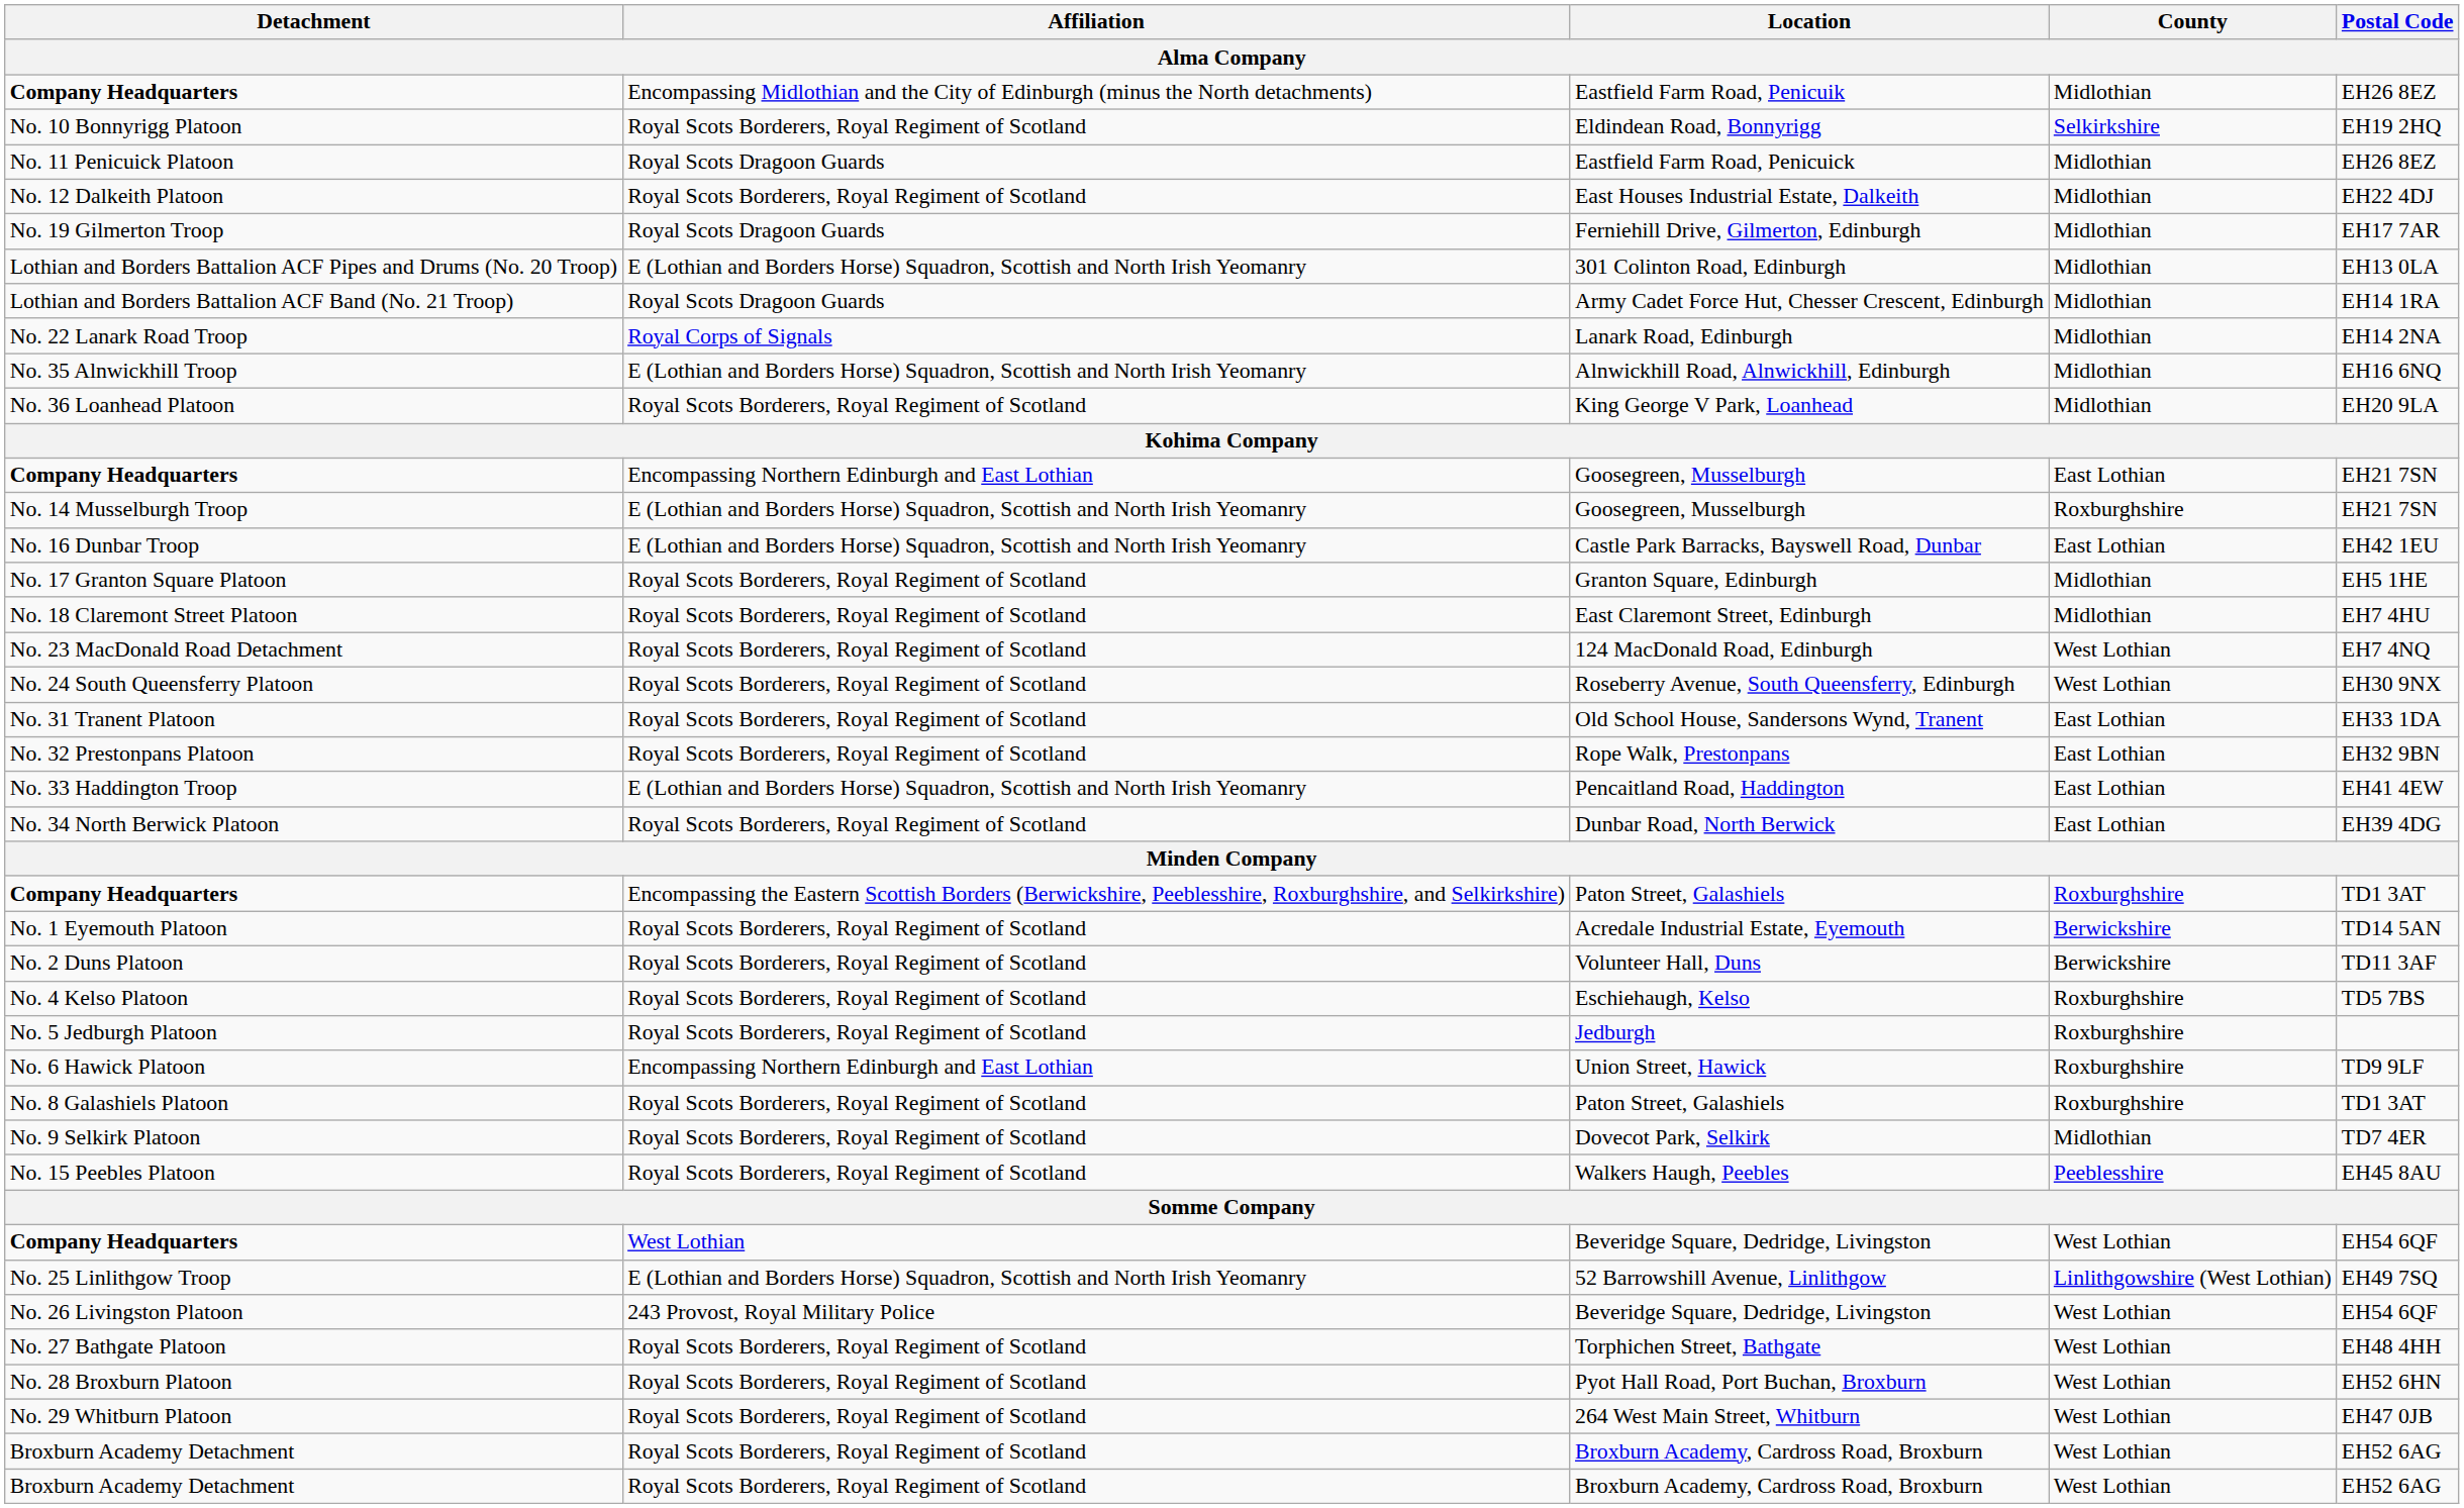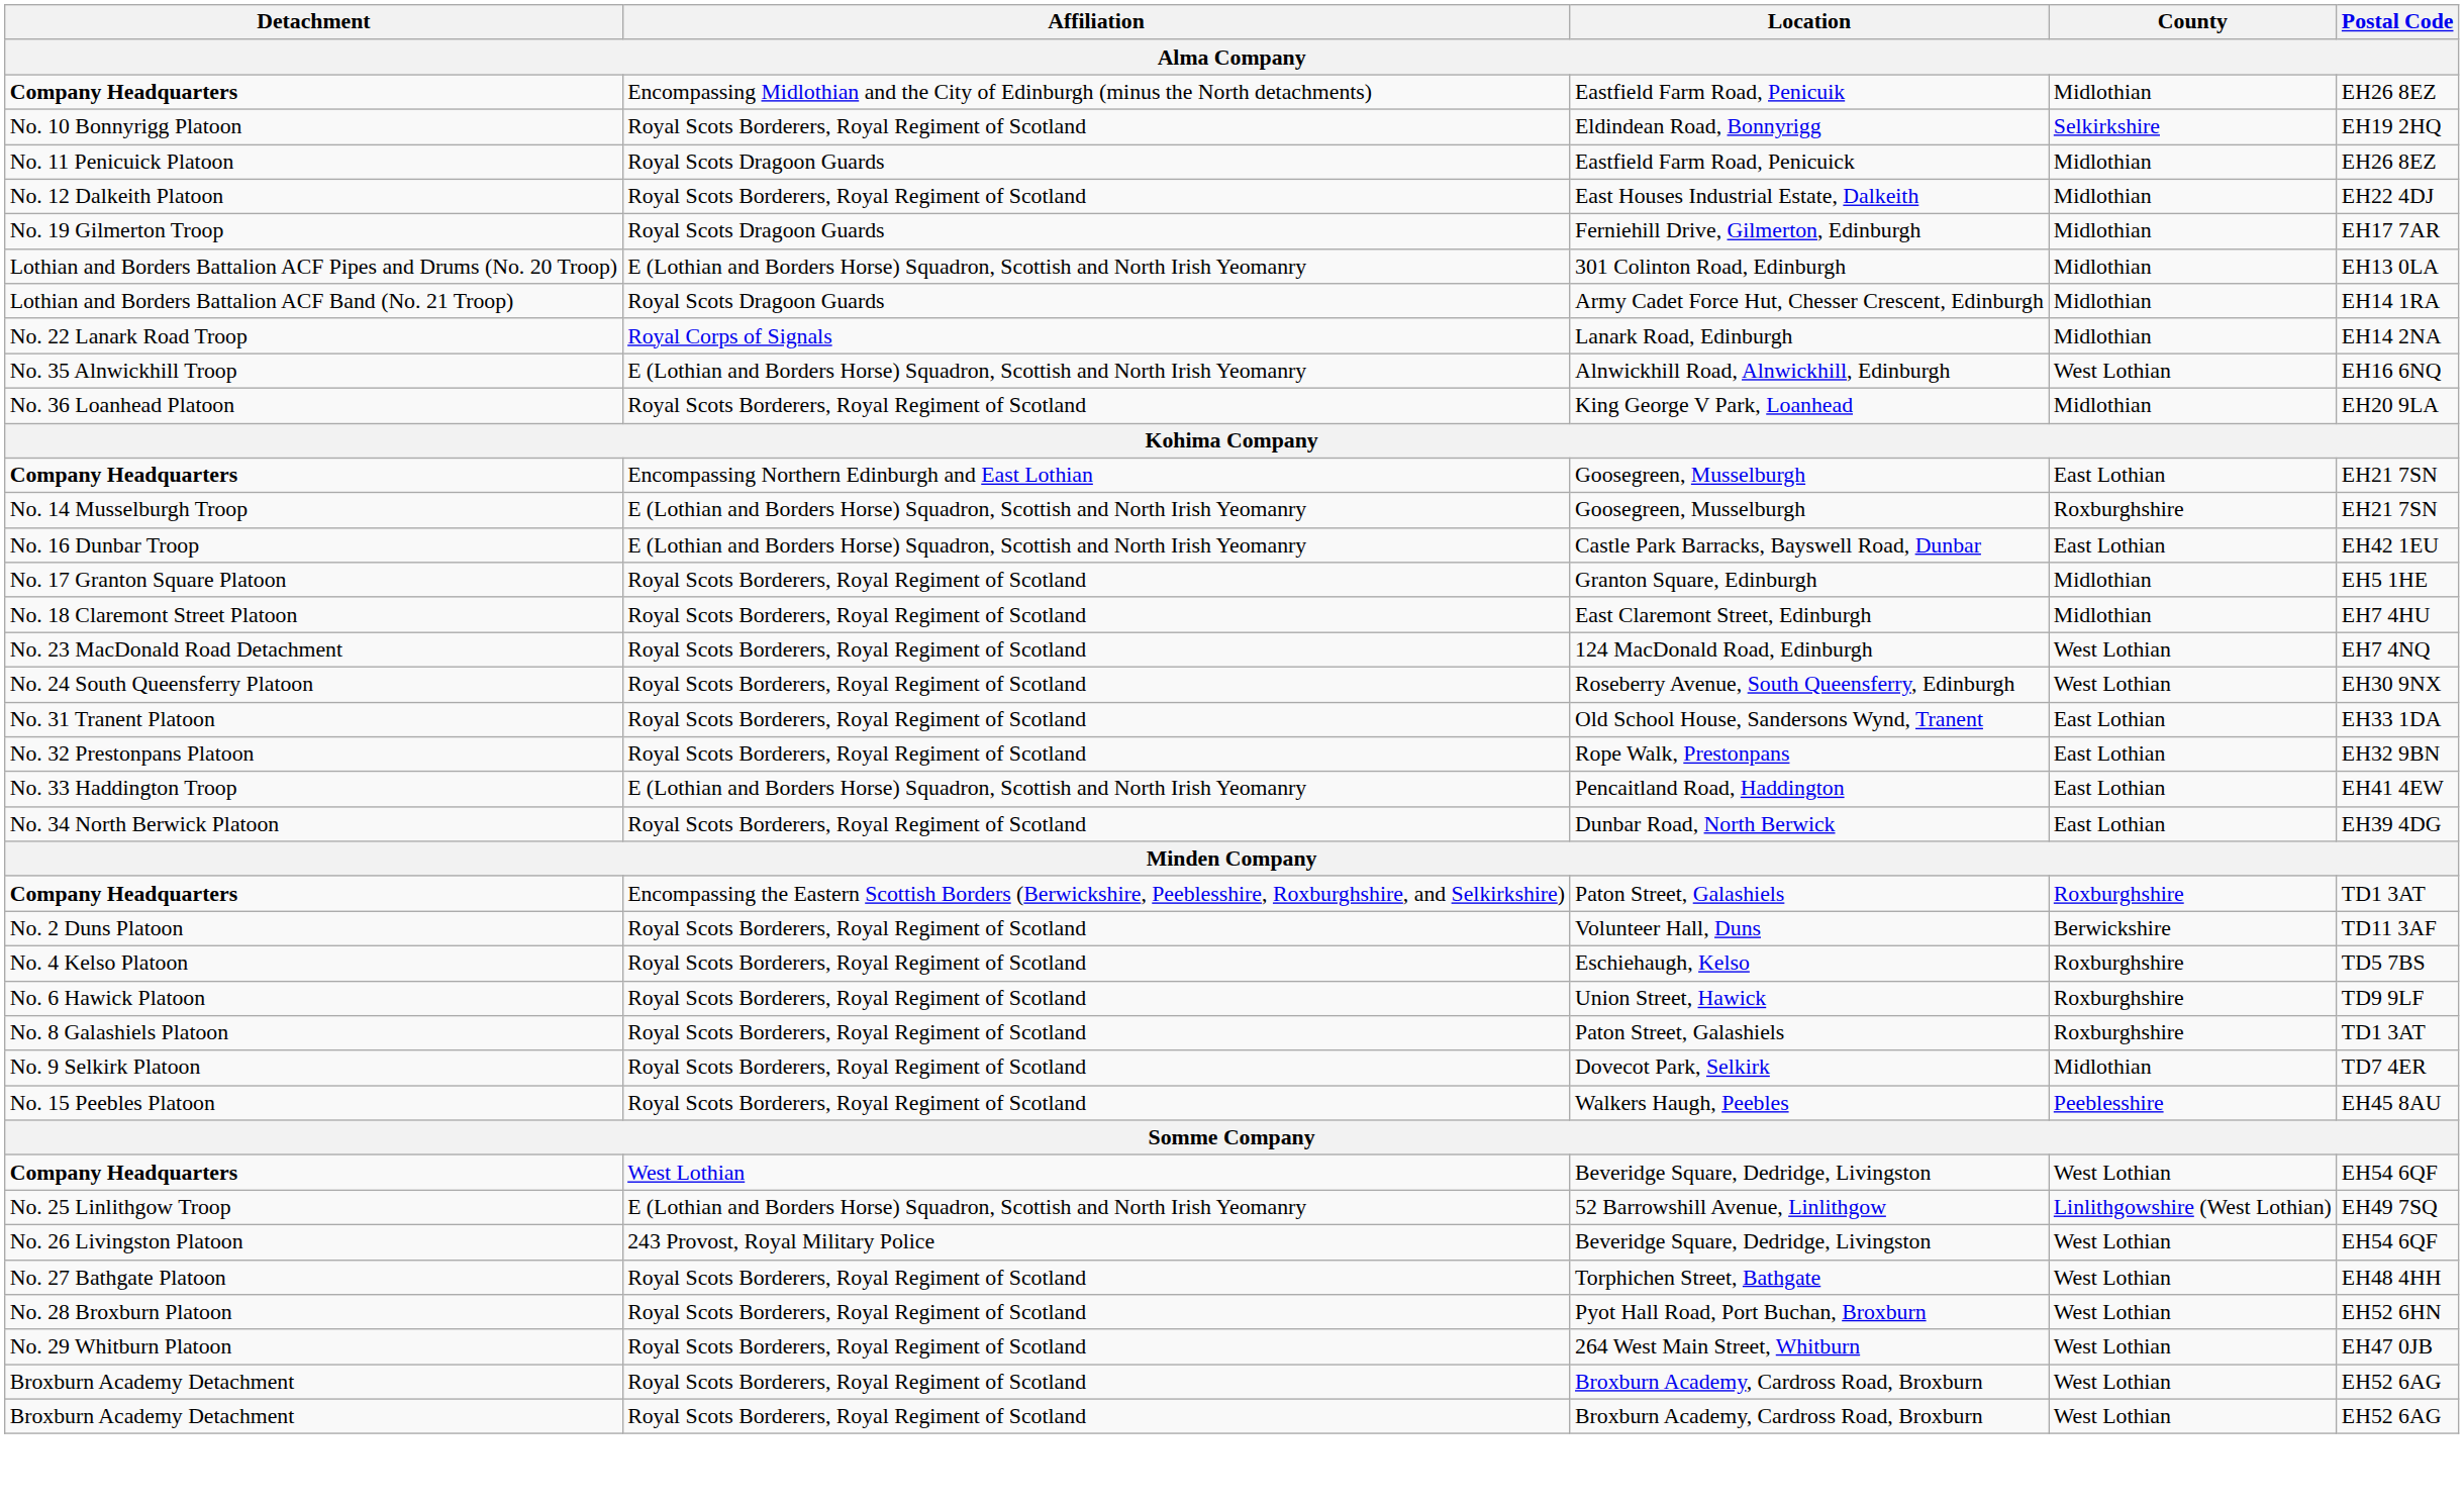 <table class="wikitable sortable">
 <tr>
 <th>Detachment</th>
 <th>Affiliation</th>
 <th>Location</th>
 <th>County</th>
 <th><a href='#'>Postal Code</a></th>
 </tr>
 <tr>
 <th colspan="5">Alma Company</th>
 </tr>
 <tr>
 <td><strong>Company Headquarters</strong></td>
 <td>Encompassing <a href='#'>Midlothian</a> and the City of Edinburgh (minus the North detachments)</td>
 <td>Eastfield Farm Road, <a href='#'>Penicuik</a></td>
 <td>Midlothian</td>
 <td>EH26 8EZ</td>
 </tr>
 <tr>
 <td>No. 10 Bonnyrigg Platoon</td>
 <td>Royal Scots Borderers, Royal Regiment of Scotland</td>
 <td>Eldindean Road, <a href='#'>Bonnyrigg</a></td>
 <td><a href='#'>Selkirkshire</a></td>
 <td>EH19 2HQ</td>
 </tr>
 <tr>
 <td>No. 11 Penicuick Platoon</td>
 <td>Royal Scots Dragoon Guards</td>
 <td>Eastfield Farm Road, Penicuick</td>
 <td>Midlothian</td>
 <td>EH26 8EZ</td>
 </tr>
 <tr>
 <td>No. 12 Dalkeith Platoon</td>
 <td>Royal Scots Borderers, Royal Regiment of Scotland</td>
 <td>East Houses Industrial Estate, <a href='#'>Dalkeith</a></td>
 <td>Midlothian</td>
 <td>EH22 4DJ</td>
 </tr>
 <tr>
 <td>No. 19 Gilmerton Troop</td>
 <td>Royal Scots Dragoon Guards</td>
 <td>Ferniehill Drive, <a href='#'>Gilmerton</a>, Edinburgh</td>
 <td>Midlothian</td>
 <td>EH17 7AR</td>
 </tr>
 <tr>
 <td>Lothian and Borders Battalion ACF Pipes and Drums (No. 20 Troop)</td>
 <td>E (Lothian and Borders Horse) Squadron, Scottish and North Irish Yeomanry</td>
 <td>301 Colinton Road, Edinburgh</td>
 <td>Midlothian</td>
 <td>EH13 0LA</td>
 </tr>
 <tr>
 <td>Lothian and Borders Battalion ACF Band (No. 21 Troop)</td>
 <td>Royal Scots Dragoon Guards</td>
 <td>Army Cadet Force Hut, Chesser Crescent, Edinburgh</td>
 <td>Midlothian</td>
 <td>EH14 1RA</td>
 </tr>
 <tr>
 <td>No. 22 Lanark Road Troop</td>
 <td><a href='#'>Royal Corps of Signals</a></td>
 <td>Lanark Road, Edinburgh</td>
 <td>Midlothian</td>
 <td>EH14 2NA</td>
 </tr>
 <tr>
 <td>No. 35 Alnwickhill Troop</td>
 <td>E (Lothian and Borders Horse) Squadron, Scottish and North Irish Yeomanry</td>
 <td>Alnwickhill Road, <a href='#'>Alnwickhill</a>, Edinburgh</td>
-<td>Midlothian</td>
+<td>West Lothian</td>
 <td>EH16 6NQ</td>
 </tr>
 <tr>
 <td>No. 36 Loanhead Platoon</td>
 <td>Royal Scots Borderers, Royal Regiment of Scotland</td>
 <td>King George V Park, <a href='#'>Loanhead</a></td>
 <td>Midlothian</td>
 <td>EH20 9LA</td>
 </tr>
 <tr>
 <th colspan="5">Kohima Company</th>
 </tr>
 <tr>
 <td><strong>Company Headquarters</strong></td>
 <td>Encompassing Northern Edinburgh and <a href='#'>East Lothian</a></td>
 <td>Goosegreen, <a href='#'>Musselburgh</a></td>
 <td>East Lothian</td>
 <td>EH21 7SN</td>
 </tr>
 <tr>
 <td>No. 14 Musselburgh Troop</td>
 <td>E (Lothian and Borders Horse) Squadron, Scottish and North Irish Yeomanry</td>
 <td>Goosegreen, Musselburgh</td>
 <td>Roxburghshire</td>
 <td>EH21 7SN</td>
 </tr>
 <tr>
 <td>No. 16 Dunbar Troop</td>
 <td>E (Lothian and Borders Horse) Squadron, Scottish and North Irish Yeomanry</td>
 <td>Castle Park Barracks, Bayswell Road, <a href='#'>Dunbar</a></td>
 <td>East Lothian</td>
 <td>EH42 1EU</td>
 </tr>
 <tr>
 <td>No. 17 Granton Square Platoon</td>
 <td>Royal Scots Borderers, Royal Regiment of Scotland</td>
 <td>Granton Square, Edinburgh</td>
 <td>Midlothian</td>
 <td>EH5 1HE</td>
 </tr>
 <tr>
 <td>No. 18 Claremont Street Platoon</td>
 <td>Royal Scots Borderers, Royal Regiment of Scotland</td>
 <td>East Claremont Street, Edinburgh</td>
 <td>Midlothian</td>
 <td>EH7 4HU</td>
 </tr>
 <tr>
 <td>No. 23 MacDonald Road Detachment</td>
 <td>Royal Scots Borderers, Royal Regiment of Scotland</td>
 <td>124 MacDonald Road, Edinburgh</td>
 <td>West Lothian</td>
 <td>EH7 4NQ</td>
 </tr>
 <tr>
 <td>No. 24 South Queensferry Platoon</td>
 <td>Royal Scots Borderers, Royal Regiment of Scotland</td>
 <td>Roseberry Avenue, <a href='#'>South Queensferry</a>, Edinburgh</td>
 <td>West Lothian</td>
 <td>EH30 9NX</td>
 </tr>
 <tr>
 <td>No. 31 Tranent Platoon</td>
 <td>Royal Scots Borderers, Royal Regiment of Scotland</td>
 <td>Old School House, Sandersons Wynd, <a href='#'>Tranent</a></td>
 <td>East Lothian</td>
 <td>EH33 1DA</td>
 </tr>
 <tr>
 <td>No. 32 Prestonpans Platoon</td>
 <td>Royal Scots Borderers, Royal Regiment of Scotland</td>
 <td>Rope Walk, <a href='#'>Prestonpans</a></td>
 <td>East Lothian</td>
 <td>EH32 9BN</td>
 </tr>
 <tr>
 <td>No. 33 Haddington Troop</td>
 <td>E (Lothian and Borders Horse) Squadron, Scottish and North Irish Yeomanry</td>
 <td>Pencaitland Road, <a href='#'>Haddington</a></td>
 <td>East Lothian</td>
 <td>EH41 4EW</td>
 </tr>
 <tr>
 <td>No. 34 North Berwick Platoon</td>
 <td>Royal Scots Borderers, Royal Regiment of Scotland</td>
 <td>Dunbar Road, <a href='#'>North Berwick</a></td>
 <td>East Lothian</td>
 <td>EH39 4DG</td>
 </tr>
 <tr>
 <th colspan="5">Minden Company</th>
 </tr>
 <tr>
 <td><strong>Company Headquarters</strong></td>
 <td>Encompassing the Eastern <a href='#'>Scottish Borders</a> (<a href='#'>Berwickshire</a>, <a href='#'>Peeblesshire</a>, <a href='#'>Roxburghshire</a>, and <a href='#'>Selkirkshire</a>)</td>
 <td>Paton Street, <a href='#'>Galashiels</a></td>
 <td><a href='#'>Roxburghshire</a></td>
 <td>TD1 3AT</td>
 </tr>
 <tr>
-<td>No. 1 Eyemouth Platoon</td>
-<td>Royal Scots Borderers, Royal Regiment of Scotland</td>
-<td>Acredale Industrial Estate, <a href='#'>Eyemouth</a></td>
-<td><a href='#'>Berwickshire</a></td>
-<td>TD14 5AN</td>
-</tr>
-<tr>
 <td>No. 2 Duns Platoon</td>
 <td>Royal Scots Borderers, Royal Regiment of Scotland</td>
 <td>Volunteer Hall, <a href='#'>Duns</a></td>
 <td>Berwickshire</td>
 <td>TD11 3AF</td>
 </tr>
 <tr>
 <td>No. 4 Kelso Platoon</td>
 <td>Royal Scots Borderers, Royal Regiment of Scotland</td>
 <td>Eschiehaugh, <a href='#'>Kelso</a></td>
 <td>Roxburghshire</td>
 <td>TD5 7BS</td>
 </tr>
 <tr>
-<td>No. 5 Jedburgh Platoon</td>
+<td>No. 6 Hawick Platoon</td>
 <td>Royal Scots Borderers, Royal Regiment of Scotland</td>
-<td><a href='#'>Jedburgh</a></td>
-<td>Roxburghshire</td>
-<td></td>
-</tr>
-<tr>
-<td>No. 6 Hawick Platoon</td>
-<td>Encompassing Northern Edinburgh and <a href='#'>East Lothian</a></td>
 <td>Union Street, <a href='#'>Hawick</a></td>
 <td>Roxburghshire</td>
 <td>TD9 9LF</td>
 </tr>
 <tr>
 <td>No. 8 Galashiels Platoon</td>
 <td>Royal Scots Borderers, Royal Regiment of Scotland</td>
 <td>Paton Street, Galashiels</td>
 <td>Roxburghshire</td>
 <td>TD1 3AT</td>
 </tr>
 <tr>
 <td>No. 9 Selkirk Platoon</td>
 <td>Royal Scots Borderers, Royal Regiment of Scotland</td>
 <td>Dovecot Park, <a href='#'>Selkirk</a></td>
 <td>Midlothian</td>
 <td>TD7 4ER</td>
 </tr>
 <tr>
 <td>No. 15 Peebles Platoon</td>
 <td>Royal Scots Borderers, Royal Regiment of Scotland</td>
 <td>Walkers Haugh, <a href='#'>Peebles</a></td>
 <td><a href='#'>Peeblesshire</a></td>
 <td>EH45 8AU</td>
 </tr>
 <tr>
 <th colspan="5">Somme Company</th>
 </tr>
 <tr>
 <td><strong>Company Headquarters</strong></td>
 <td><a href='#'>West Lothian</a></td>
 <td>Beveridge Square, Dedridge, Livingston</td>
 <td>West Lothian</td>
 <td>EH54 6QF</td>
 </tr>
 <tr>
 <td>No. 25 Linlithgow Troop</td>
 <td>E (Lothian and Borders Horse) Squadron, Scottish and North Irish Yeomanry</td>
 <td>52 Barrowshill Avenue, <a href='#'>Linlithgow</a></td>
 <td><a href='#'>Linlithgowshire</a> (West Lothian)</td>
 <td>EH49 7SQ</td>
 </tr>
 <tr>
 <td>No. 26 Livingston Platoon</td>
 <td>243 Provost, Royal Military Police</td>
 <td>Beveridge Square, Dedridge, Livingston</td>
 <td>West Lothian</td>
 <td>EH54 6QF</td>
 </tr>
 <tr>
 <td>No. 27 Bathgate Platoon</td>
 <td>Royal Scots Borderers, Royal Regiment of Scotland</td>
 <td>Torphichen Street, <a href='#'>Bathgate</a></td>
 <td>West Lothian</td>
 <td>EH48 4HH</td>
 </tr>
 <tr>
 <td>No. 28 Broxburn Platoon</td>
 <td>Royal Scots Borderers, Royal Regiment of Scotland</td>
 <td>Pyot Hall Road, Port Buchan, <a href='#'>Broxburn</a></td>
 <td>West Lothian</td>
 <td>EH52 6HN</td>
 </tr>
 <tr>
 <td>No. 29 Whitburn Platoon</td>
 <td>Royal Scots Borderers, Royal Regiment of Scotland</td>
 <td>264 West Main Street, <a href='#'>Whitburn</a></td>
 <td>West Lothian</td>
 <td>EH47 0JB</td>
 </tr>
 <tr>
 <td>Broxburn Academy Detachment</td>
 <td>Royal Scots Borderers, Royal Regiment of Scotland</td>
 <td><a href='#'>Broxburn Academy</a>, Cardross Road, Broxburn</td>
 <td>West Lothian</td>
 <td>EH52 6AG</td>
 </tr>
 <tr>
 <td>Broxburn Academy Detachment</td>
 <td>Royal Scots Borderers, Royal Regiment of Scotland</td>
 <td>Broxburn Academy, Cardross Road, Broxburn</td>
 <td>West Lothian</td>
 <td>EH52 6AG</td>
 </tr>
 </table>
